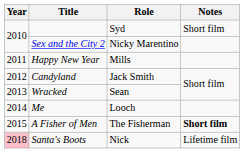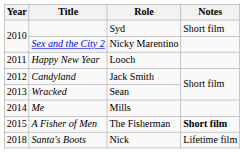 <table class="wikitable sortable">
 <tr>
 <th>Year</th>
 <th>Title</th>
 <th>Role</th>
 <th class="unsortable">Notes</th>
 </tr>
 <tr>
 <td rowspan=2>2010</td>
 <td><em></em></td>
 <td>Syd</td>
 <td>Short film</td>
 </tr>
 <tr>
 <td><em><a href='#'>Sex and the City 2</a></em></td>
 <td>Nicky Marentino</td>
 <td></td>
 </tr>
 <tr>
 <td>2011</td>
 <td><em>Happy New Year</em></td>
-<td>Mills</td>
+<td>Looch</td>
 <td></td>
 </tr>
 <tr>
 <td>2012</td>
 <td><em>Candyland</em></td>
 <td>Jack Smith</td>
 <td rowspan=2>Short film</td>
 </tr>
 <tr>
 <td>2013</td>
 <td><em>Wracked</em></td>
 <td>Sean</td>
 </tr>
 <tr>
 <td>2014</td>
 <td><em>Me</em></td>
-<td>Looch</td>
+<td>Mills</td>
 <td></td>
 </tr>
 <tr>
 <td>2015</td>
 <td><em>A Fisher of Men</em></td>
 <td>The Fisherman</td>
 <td><strong>Short film</strong></td>
 </tr>
 <tr>
-<td style="background: pink;">2018</td>
+<td>2018</td>
 <td><em>Santa's Boots</em></td>
 <td>Nick</td>
 <td>Lifetime film</td>
 </tr>
 </table>
